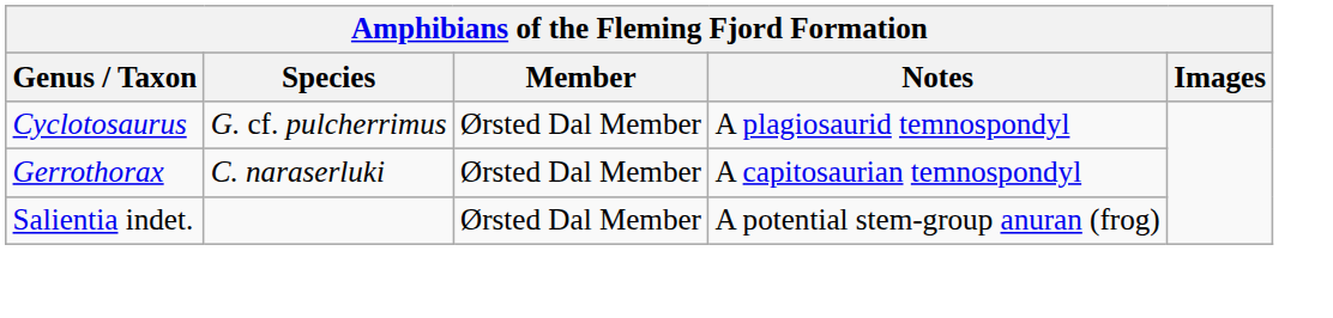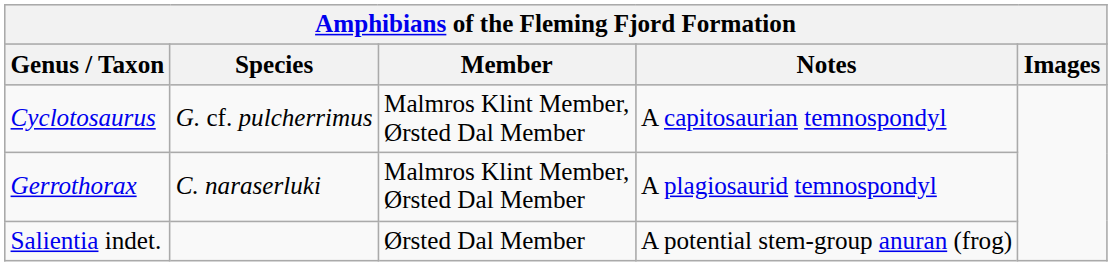 <table class="wikitable" align="center">
 <tr>
 <th colspan="5" align="center"><strong><a href='#'>Amphibians</a> of the Fleming Fjord Formation</strong></th>
 </tr>
 <tr>
 <th>Genus / Taxon</th>
 <th>Species</th>
 <th>Member</th>
 <th>Notes</th>
 <th>Images</th>
 </tr>
 <tr>
 <td><em><a href='#'>Cyclotosaurus</a></em></td>
 <td><em>G.</em> cf. <em>pulcherrimus</em></td>
-<td>Ørsted Dal Member</td>
-<td>A <a href='#'>plagiosaurid</a> <a href='#'>temnospondyl</a></td>
+<td>Malmros Klint Member,<br>Ørsted Dal Member</td>
+<td>A <a href='#'>capitosaurian</a> <a href='#'>temnospondyl</a></td>
 <td rowspan="165"></td>
 </tr>
 <tr>
 <td><em><a href='#'>Gerrothorax</a></em></td>
 <td><em>C. naraserluki</em></td>
-<td>Ørsted Dal Member</td>
-<td>A <a href='#'>capitosaurian</a> <a href='#'>temnospondyl</a></td>
+<td>Malmros Klint Member,<br>Ørsted Dal Member</td>
+<td>A <a href='#'>plagiosaurid</a> <a href='#'>temnospondyl</a></td>
 </tr>
 <tr>
 <td><a href='#'>Salientia</a> indet.</td>
 <td></td>
 <td>Ørsted Dal Member</td>
 <td>A potential stem-group <a href='#'>anuran</a> (frog)</td>
 </tr>
 </table>
